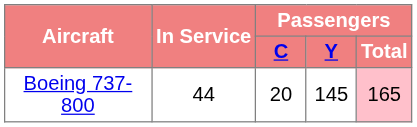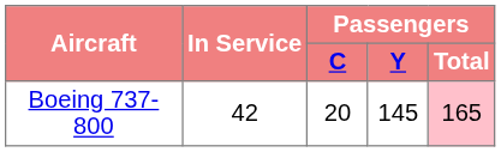 <table class="toccolours" border="1" cellpadding="3" style="margin:1em auto; border-collapse:collapse">
 <tr bgcolor=#F08080 style="color:white;">
 <th rowspan=2 width=110px>Aircraft</th>
 <th rowspan=2>In Service</th>
 <th colspan=3 class="unsortable">Passengers</th>
 </tr>
 <tr bgcolor=#F08080 style="color:white;">
 <th width=33px><a href='#'>C</a></th>
 <th width=33px><a href='#'>Y</a></th>
 <th width=33px>Total</th>
 </tr>
 <tr align=center>
 <td align=center><a href='#'>Boeing 737-800</a></td>
-<td>44</td>
+<td>42</td>
 <td>20</td>
 <td>145</td>
 <td style="background: pink;">165</td>
 </tr>
 </table>
